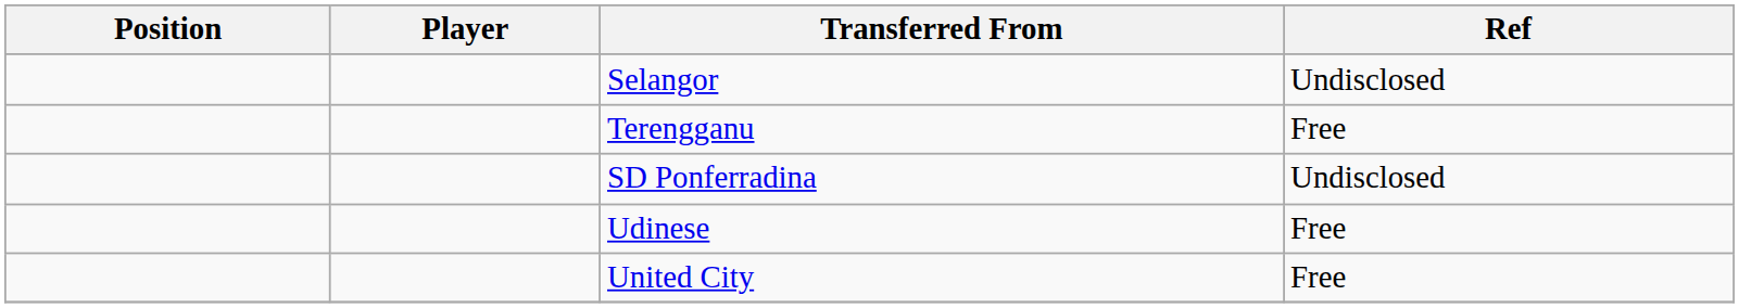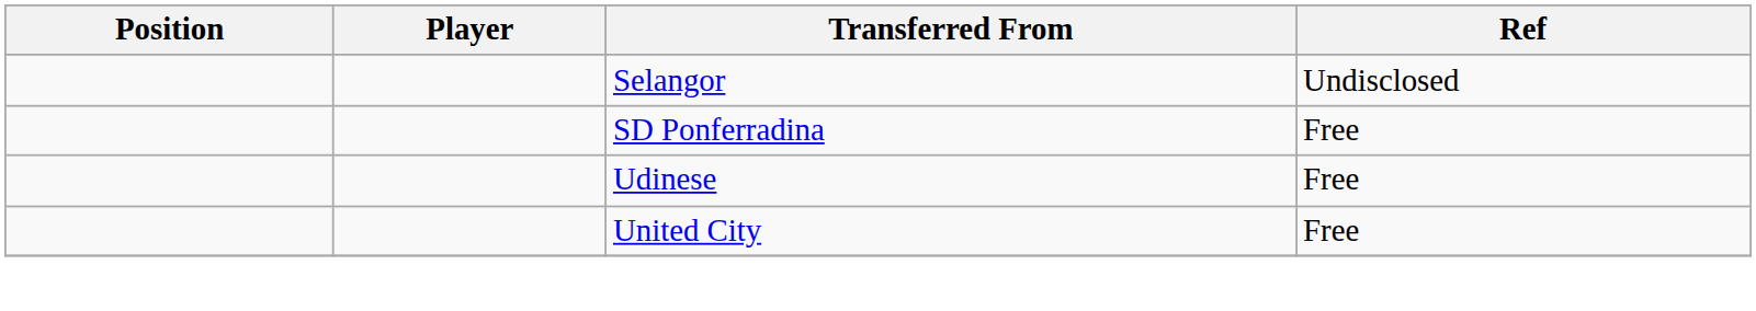 <table class="wikitable sortable" style="width:70%; font-size:100%; text-align:left;">
 <tr>
 <th>Position</th>
 <th>Player</th>
 <th>Transferred From</th>
 <th>Ref</th>
 </tr>
 <tr>
 <td></td>
 <td></td>
 <td> <a href='#'>Selangor</a></td>
 <td>Undisclosed</td>
 </tr>
 <tr>
 <td></td>
 <td></td>
-<td> <a href='#'>Terengganu</a></td>
+<td> <a href='#'>SD Ponferradina</a></td>
 <td>Free</td>
-</tr>
-<tr>
-<td></td>
-<td></td>
-<td> <a href='#'>SD Ponferradina</a></td>
-<td>Undisclosed</td>
 </tr>
 <tr>
 <td></td>
 <td></td>
 <td> <a href='#'>Udinese</a></td>
 <td>Free</td>
 </tr>
 <tr>
 <td></td>
 <td></td>
 <td> <a href='#'>United City</a></td>
 <td>Free</td>
 </tr>
 <tr>
 </tr>
 </table>
